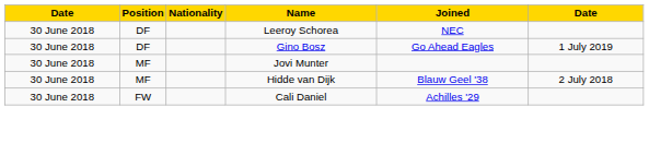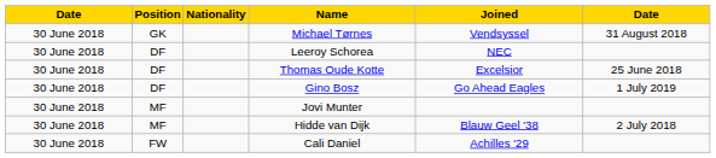 <table class="wikitable"  style="text-align:center; font-size:90%; ">
 <tr>
 <th style="background:gold; color:black; width:150px;">Date</th>
 <th style="background:gold; color:black; width:55px;">Position</th>
 <th style="background:gold; color:black; width:55px;">Nationality</th>
 <th style="background:gold; color:black; width:200px;">Name</th>
 <th style="background:gold; color:black; width:200px;">Joined</th>
 <th style="background:gold; color:black; width:150px;">Date</th>
 </tr>
 <tr>
 <td>30 June 2018</td>
+<td>GK</td>
+<td></td>
+<td><a href='#'>Michael Tørnes</a></td>
+<td><a href='#'>Vendsyssel</a></td>
+<td>31 August 2018</td>
+</tr>
+<tr>
+<td>30 June 2018</td>
 <td>DF</td>
 <td></td>
 <td>Leeroy Schorea</td>
 <td><a href='#'>NEC</a></td>
 <td></td>
+</tr>
+<tr>
+<td>30 June 2018</td>
+<td>DF</td>
+<td></td>
+<td><a href='#'>Thomas Oude Kotte</a></td>
+<td><a href='#'>Excelsior</a></td>
+<td>25 June 2018</td>
 </tr>
 <tr>
 <td>30 June 2018</td>
 <td>DF</td>
 <td></td>
 <td><a href='#'>Gino Bosz</a></td>
 <td><a href='#'>Go Ahead Eagles</a></td>
 <td>1 July 2019</td>
 </tr>
 <tr>
 <td>30 June 2018</td>
 <td>MF</td>
 <td></td>
 <td>Jovi Munter</td>
 <td></td>
 <td></td>
 </tr>
 <tr>
 <td>30 June 2018</td>
 <td>MF</td>
 <td></td>
 <td>Hidde van Dijk</td>
 <td><a href='#'>Blauw Geel '38</a></td>
 <td>2 July 2018</td>
 </tr>
 <tr>
 <td>30 June 2018</td>
 <td>FW</td>
 <td></td>
 <td>Cali Daniel</td>
 <td><a href='#'>Achilles '29</a></td>
 <td></td>
 </tr>
 </table>
